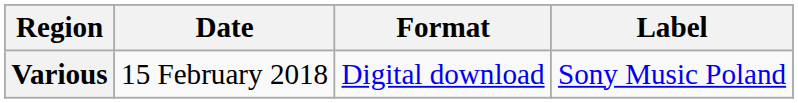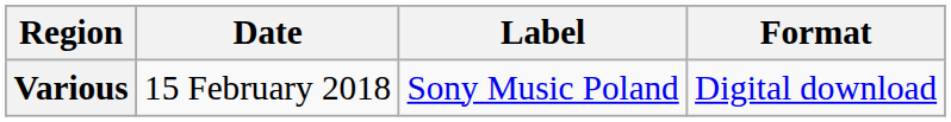 <table class="wikitable plainrowheaders" style="text-align:center">
 <tr>
 <th>Region</th>
 <th>Date</th>
+<th>Label</th>
 <th>Format</th>
-<th>Label</th>
 </tr>
 <tr>
 <th scope="row">Various</th>
 <td>15 February 2018</td>
+<td><a href='#'>Sony Music Poland</a></td>
 <td><a href='#'>Digital download</a></td>
-<td><a href='#'>Sony Music Poland</a></td>
 </tr>
 </table>
